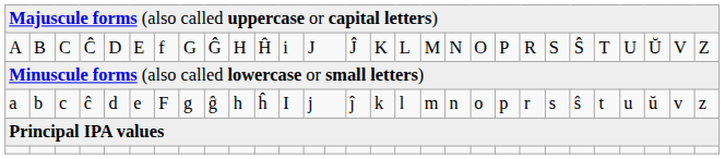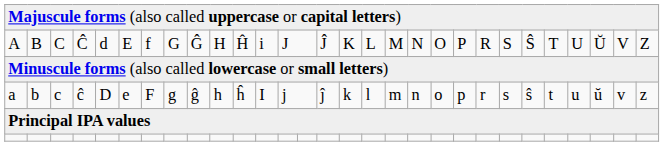 <table class="wikitable" style="margin:1em auto;" style=text-align:center>
 <tr>
 <td bgcolor="#EFEFEF" colspan="29"><strong><a href='#'>Majuscule forms</a></strong> (also called <strong>uppercase</strong> or <strong>capital letters</strong>)</td>
 </tr>
 <tr>
 <td width=15>A</td>
 <td width=15>B</td>
 <td width=15>C</td>
 <td width=15>Ĉ</td>
-<td width=15>D</td>
+<td>d</td>
 <td width=15>E</td>
 <td>f</td>
 <td width=15>G</td>
 <td width=15>Ĝ</td>
 <td width=15>H</td>
 <td width=15>Ĥ</td>
 <td>i</td>
 <td width=30 colspan=2>J</td>
 <td width=15>Ĵ</td>
 <td width=15>K</td>
 <td width=15>L</td>
 <td width=15>M</td>
 <td width=15>N</td>
 <td width=15>O</td>
 <td width=15>P</td>
 <td width=15>R</td>
 <td width=15>S</td>
 <td width=15>Ŝ</td>
 <td width=15>T</td>
 <td width=15>U</td>
 <td width=15>Ŭ</td>
 <td width=15>V</td>
 <td width=15>Z</td>
 </tr>
 <tr>
 <td bgcolor="#EFEFEF" colspan="29"><strong><a href='#'>Minuscule forms</a></strong> (also called <strong>lowercase</strong> or <strong>small letters</strong>)</td>
 </tr>
 <tr>
 <td>a</td>
 <td>b</td>
 <td>c</td>
 <td>ĉ</td>
-<td>d</td>
+<td width=15>D</td>
 <td>e</td>
 <td width=15>F</td>
 <td>g</td>
 <td>ĝ</td>
 <td>h</td>
 <td>ĥ</td>
 <td width=15>I</td>
 <td colspan=2>j</td>
 <td>ĵ</td>
 <td>k</td>
 <td>l</td>
 <td>m</td>
 <td>n</td>
 <td>o</td>
 <td>p</td>
 <td>r</td>
 <td>s</td>
 <td>ŝ</td>
 <td>t</td>
 <td>u</td>
 <td>ŭ</td>
 <td>v</td>
 <td>z</td>
 </tr>
 <tr>
 <td bgcolor="#EFEFEF" colspan="29"><strong>Principal IPA values</strong></td>
 </tr>
 <tr>
 <td></td>
 <td></td>
 <td></td>
 <td></td>
 <td></td>
 <td></td>
 <td></td>
 <td></td>
 <td></td>
 <td></td>
 <td></td>
 <td></td>
 <td></td>
 <td></td>
 <td></td>
 <td></td>
 <td></td>
 <td></td>
 <td></td>
 <td></td>
 <td></td>
 <td></td>
 <td></td>
 <td></td>
 <td></td>
 <td></td>
 <td></td>
 <td></td>
 <td></td>
 </tr>
 </table>
